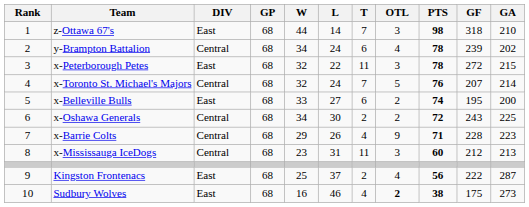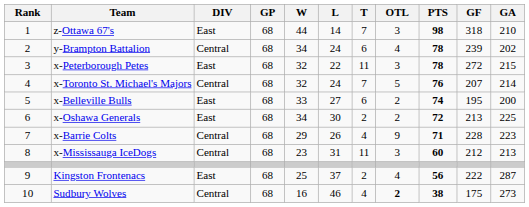 <table class="wikitable sortable" style="text-align:center">
 <tr>
 <th>Rank</th>
 <th width="27.5%">Team</th>
 <th>DIV</th>
 <th width="6.5%">GP</th>
 <th width="6.5%">W</th>
 <th width="6.5%">L</th>
 <th>T</th>
 <th>OTL</th>
 <th>PTS</th>
 <th width="6.5%">GF</th>
 <th width="6.5%">GA</th>
 </tr>
 <tr>
 <td>1</td>
 <td align=left>z-<a href='#'>Ottawa 67's</a></td>
 <td align=left>East</td>
 <td>68</td>
 <td>44</td>
 <td>14</td>
 <td>7</td>
 <td>3</td>
 <td><strong>98</strong></td>
 <td>318</td>
 <td>210</td>
 </tr>
 <tr>
 <td>2</td>
 <td align=left>y-<a href='#'>Brampton Battalion</a></td>
 <td align=left>Central</td>
 <td>68</td>
 <td>34</td>
 <td>24</td>
 <td>6</td>
 <td>4</td>
 <td><strong>78</strong></td>
 <td>239</td>
 <td>202</td>
 </tr>
 <tr>
 <td>3</td>
 <td align=left>x-<a href='#'>Peterborough Petes</a></td>
 <td align=left>East</td>
 <td>68</td>
 <td>32</td>
 <td>22</td>
 <td>11</td>
 <td>3</td>
 <td><strong>78</strong></td>
 <td>272</td>
 <td>215</td>
 </tr>
 <tr>
 <td>4</td>
 <td align=left>x-<a href='#'>Toronto St. Michael's Majors</a></td>
 <td align=left>Central</td>
 <td>68</td>
 <td>32</td>
 <td>24</td>
 <td>7</td>
 <td>5</td>
 <td><strong>76</strong></td>
 <td>207</td>
 <td>214</td>
 </tr>
 <tr>
 <td>5</td>
 <td align=left>x-<a href='#'>Belleville Bulls</a></td>
 <td align=left>East</td>
 <td>68</td>
 <td>33</td>
 <td>27</td>
 <td>6</td>
 <td>2</td>
 <td><strong>74</strong></td>
 <td>195</td>
 <td>200</td>
 </tr>
 <tr>
 <td>6</td>
 <td align=left>x-<a href='#'>Oshawa Generals</a></td>
-<td align=left>Central</td>
+<td align=left>East</td>
 <td>68</td>
 <td>34</td>
 <td>30</td>
 <td>2</td>
 <td>2</td>
 <td><strong>72</strong></td>
-<td>243</td>
+<td>213</td>
 <td>225</td>
 </tr>
 <tr>
 <td>7</td>
 <td align=left>x-<a href='#'>Barrie Colts</a></td>
 <td align=left>Central</td>
 <td>68</td>
 <td>29</td>
 <td>26</td>
 <td>4</td>
 <td>9</td>
 <td><strong>71</strong></td>
 <td>228</td>
 <td>223</td>
 </tr>
 <tr>
 <td>8</td>
 <td align=left>x-<a href='#'>Mississauga IceDogs</a></td>
 <td align=left>Central</td>
 <td>68</td>
 <td>23</td>
 <td>31</td>
 <td>11</td>
 <td>3</td>
 <td><strong>60</strong></td>
 <td>212</td>
 <td>213</td>
 </tr>
 <tr style="background-color:#cccccc;">
 <td></td>
 <td></td>
 <td></td>
 <td></td>
 <td></td>
 <td></td>
 <td></td>
 <td></td>
 <td></td>
 <td></td>
 <td></td>
 </tr>
 <tr>
 <td>9</td>
 <td align=left><a href='#'>Kingston Frontenacs</a></td>
 <td align=left>East</td>
 <td>68</td>
 <td>25</td>
 <td>37</td>
 <td>2</td>
 <td>4</td>
 <td><strong>56</strong></td>
 <td>222</td>
 <td>287</td>
 </tr>
 <tr>
 <td>10</td>
 <td align=left><a href='#'>Sudbury Wolves</a></td>
-<td align=left>East</td>
+<td align=left>Central</td>
 <td>68</td>
 <td>16</td>
 <td>46</td>
 <td>4</td>
 <td><strong>2</strong></td>
 <td><strong>38</strong></td>
 <td>175</td>
 <td>273</td>
 </tr>
 </table>
